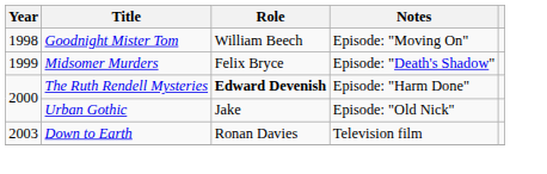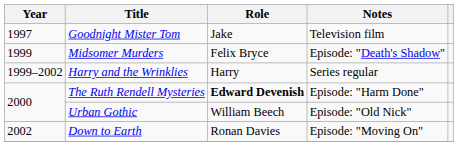 <table class="wikitable">
 <tr>
 <th>Year</th>
 <th>Title</th>
 <th>Role</th>
 <th>Notes</th>
 <th></th>
 </tr>
 <tr>
-<td>1998</td>
+<td>1997</td>
 <td><em><a href='#'>Goodnight Mister Tom</a></em></td>
-<td>William Beech</td>
-<td>Episode: "Moving On"</td>
+<td>Jake</td>
+<td>Television film</td>
 <td></td>
 </tr>
 <tr>
 <td>1999</td>
 <td><em><a href='#'>Midsomer Murders</a></em></td>
 <td>Felix Bryce</td>
 <td>Episode: "<a href='#'>Death's Shadow</a>"</td>
+<td></td>
+</tr>
+<tr>
+<td>1999–2002</td>
+<td><em><a href='#'>Harry and the Wrinklies</a></em></td>
+<td>Harry</td>
+<td>Series regular</td>
 <td></td>
 </tr>
 <tr>
 <td rowspan="2">2000</td>
 <td><em><a href='#'>The Ruth Rendell Mysteries</a></em></td>
 <td><strong>Edward Devenish</strong></td>
 <td>Episode: "Harm Done"</td>
 <td></td>
 </tr>
 <tr>
 <td><em><a href='#'>Urban Gothic</a></em></td>
-<td>Jake</td>
+<td>William Beech</td>
 <td>Episode: "Old Nick"</td>
 <td></td>
 </tr>
 <tr>
-<td>2003</td>
+<td>2002</td>
 <td><em><a href='#'>Down to Earth</a></em></td>
 <td>Ronan Davies</td>
-<td>Television film</td>
+<td>Episode: "Moving On"</td>
 <td></td>
 </tr>
 <tr>
 </tr>
 </table>
